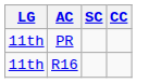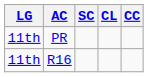 <table class="wikitable" style="text-align:center;">
 <tr>
 <th><a href='#'>LG</a></th>
 <th><a href='#'>AC</a></th>
 <th><a href='#'>SC</a></th>
+<th><a href='#'>CL</a></th>
 <th><a href='#'>CC</a></th>
 </tr>
 <tr>
 <td><a href='#'>11th</a></td>
 <td><a href='#'>PR</a></td>
+<td></td>
 <td></td>
 <td></td>
 </tr>
 <tr>
 <td><a href='#'>11th</a></td>
 <td><a href='#'>R16</a></td>
 <td></td>
 <td></td>
+<td></td>
 </tr>
 </table>
